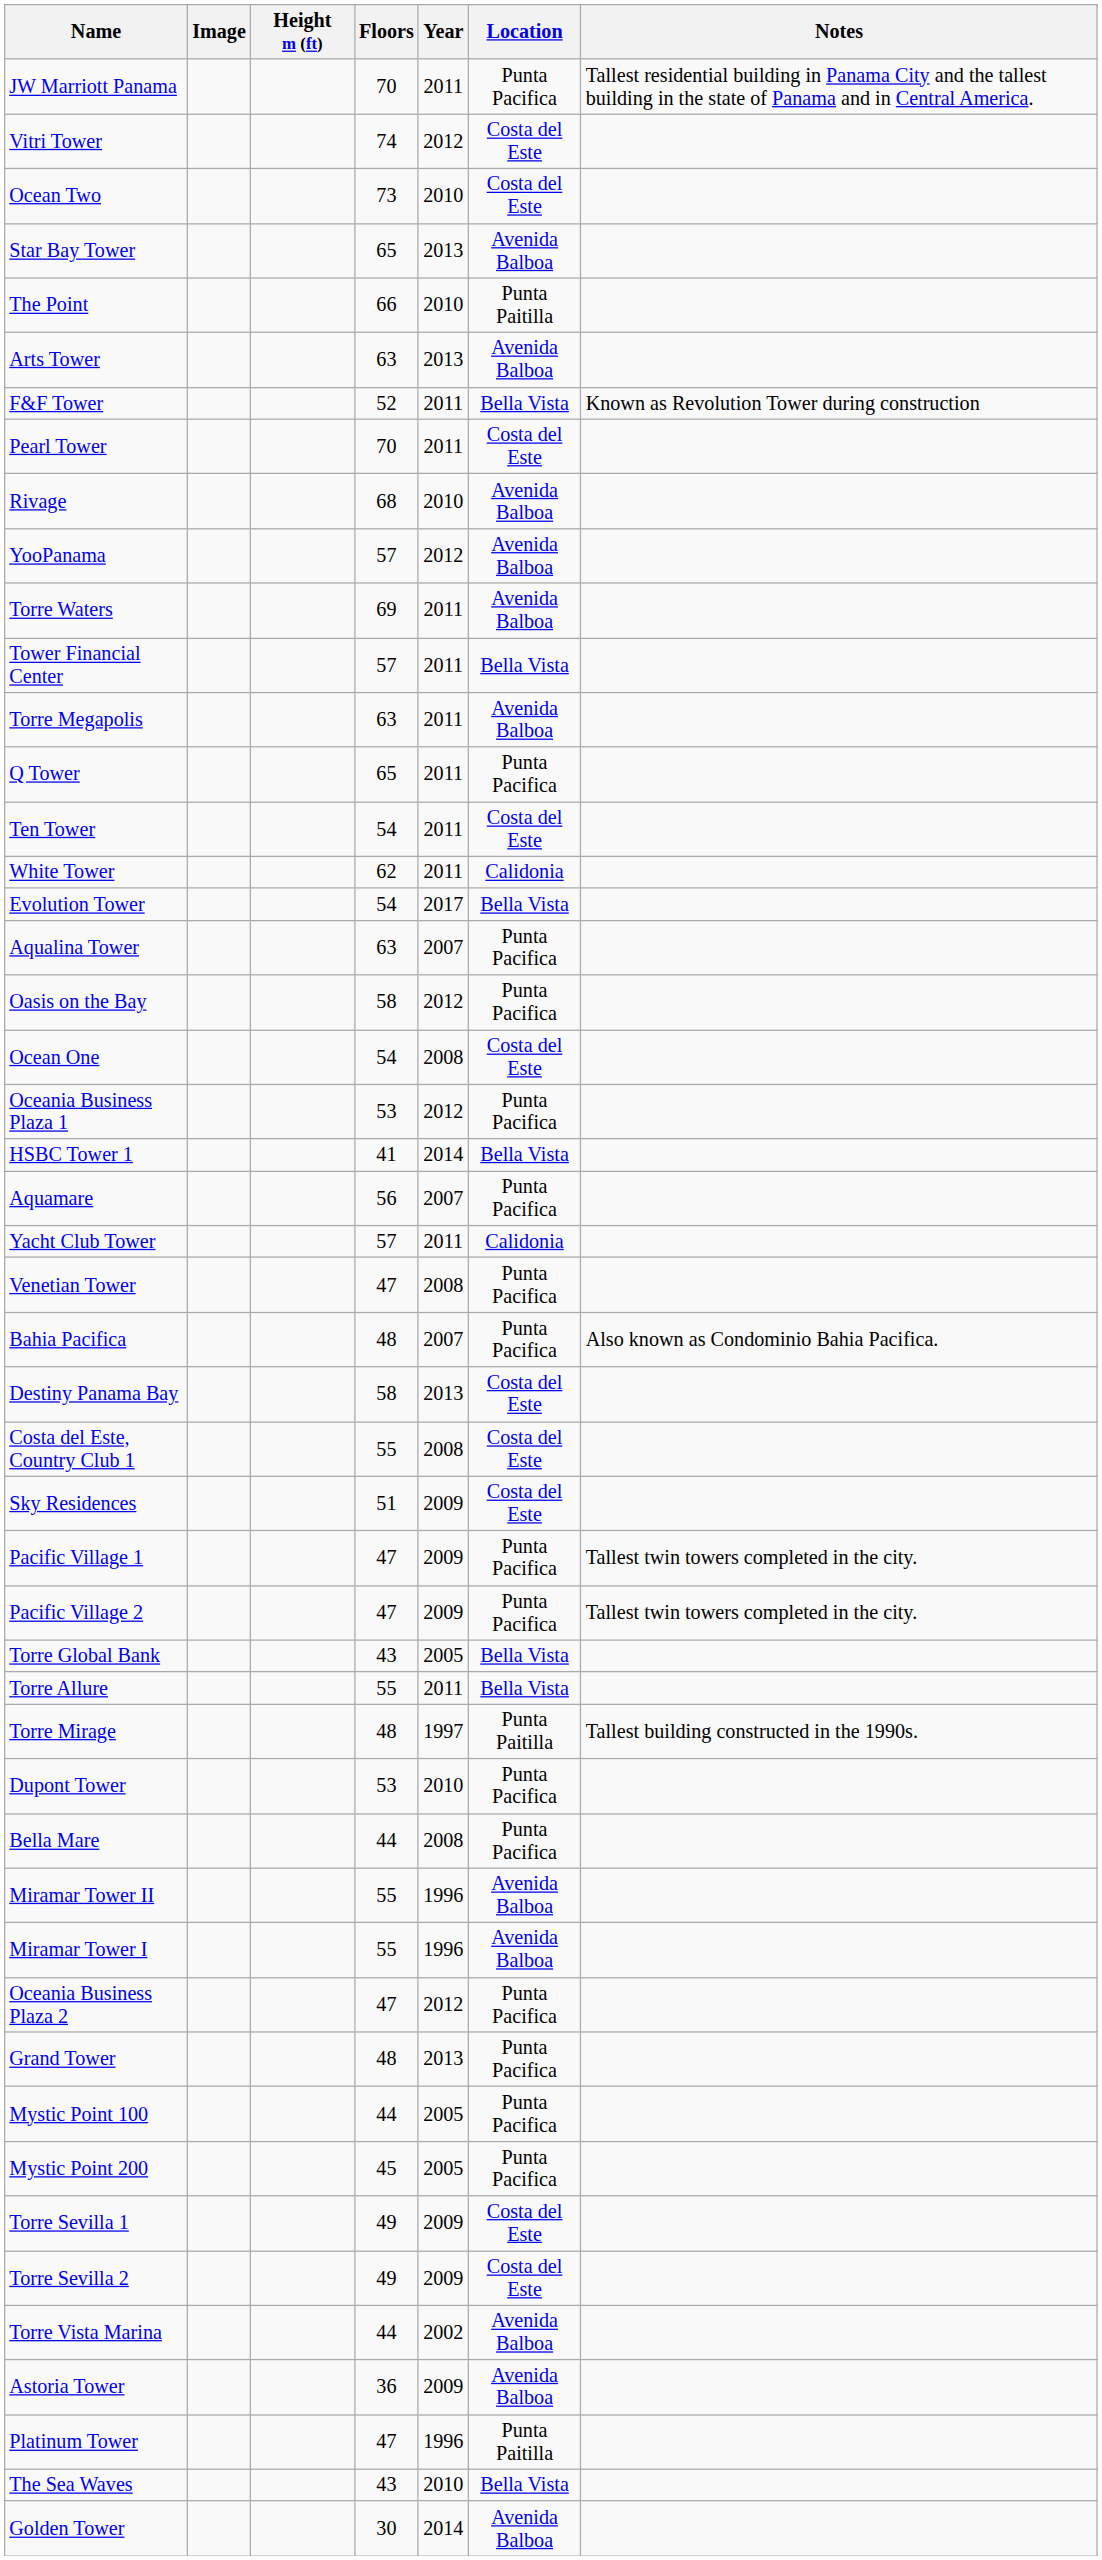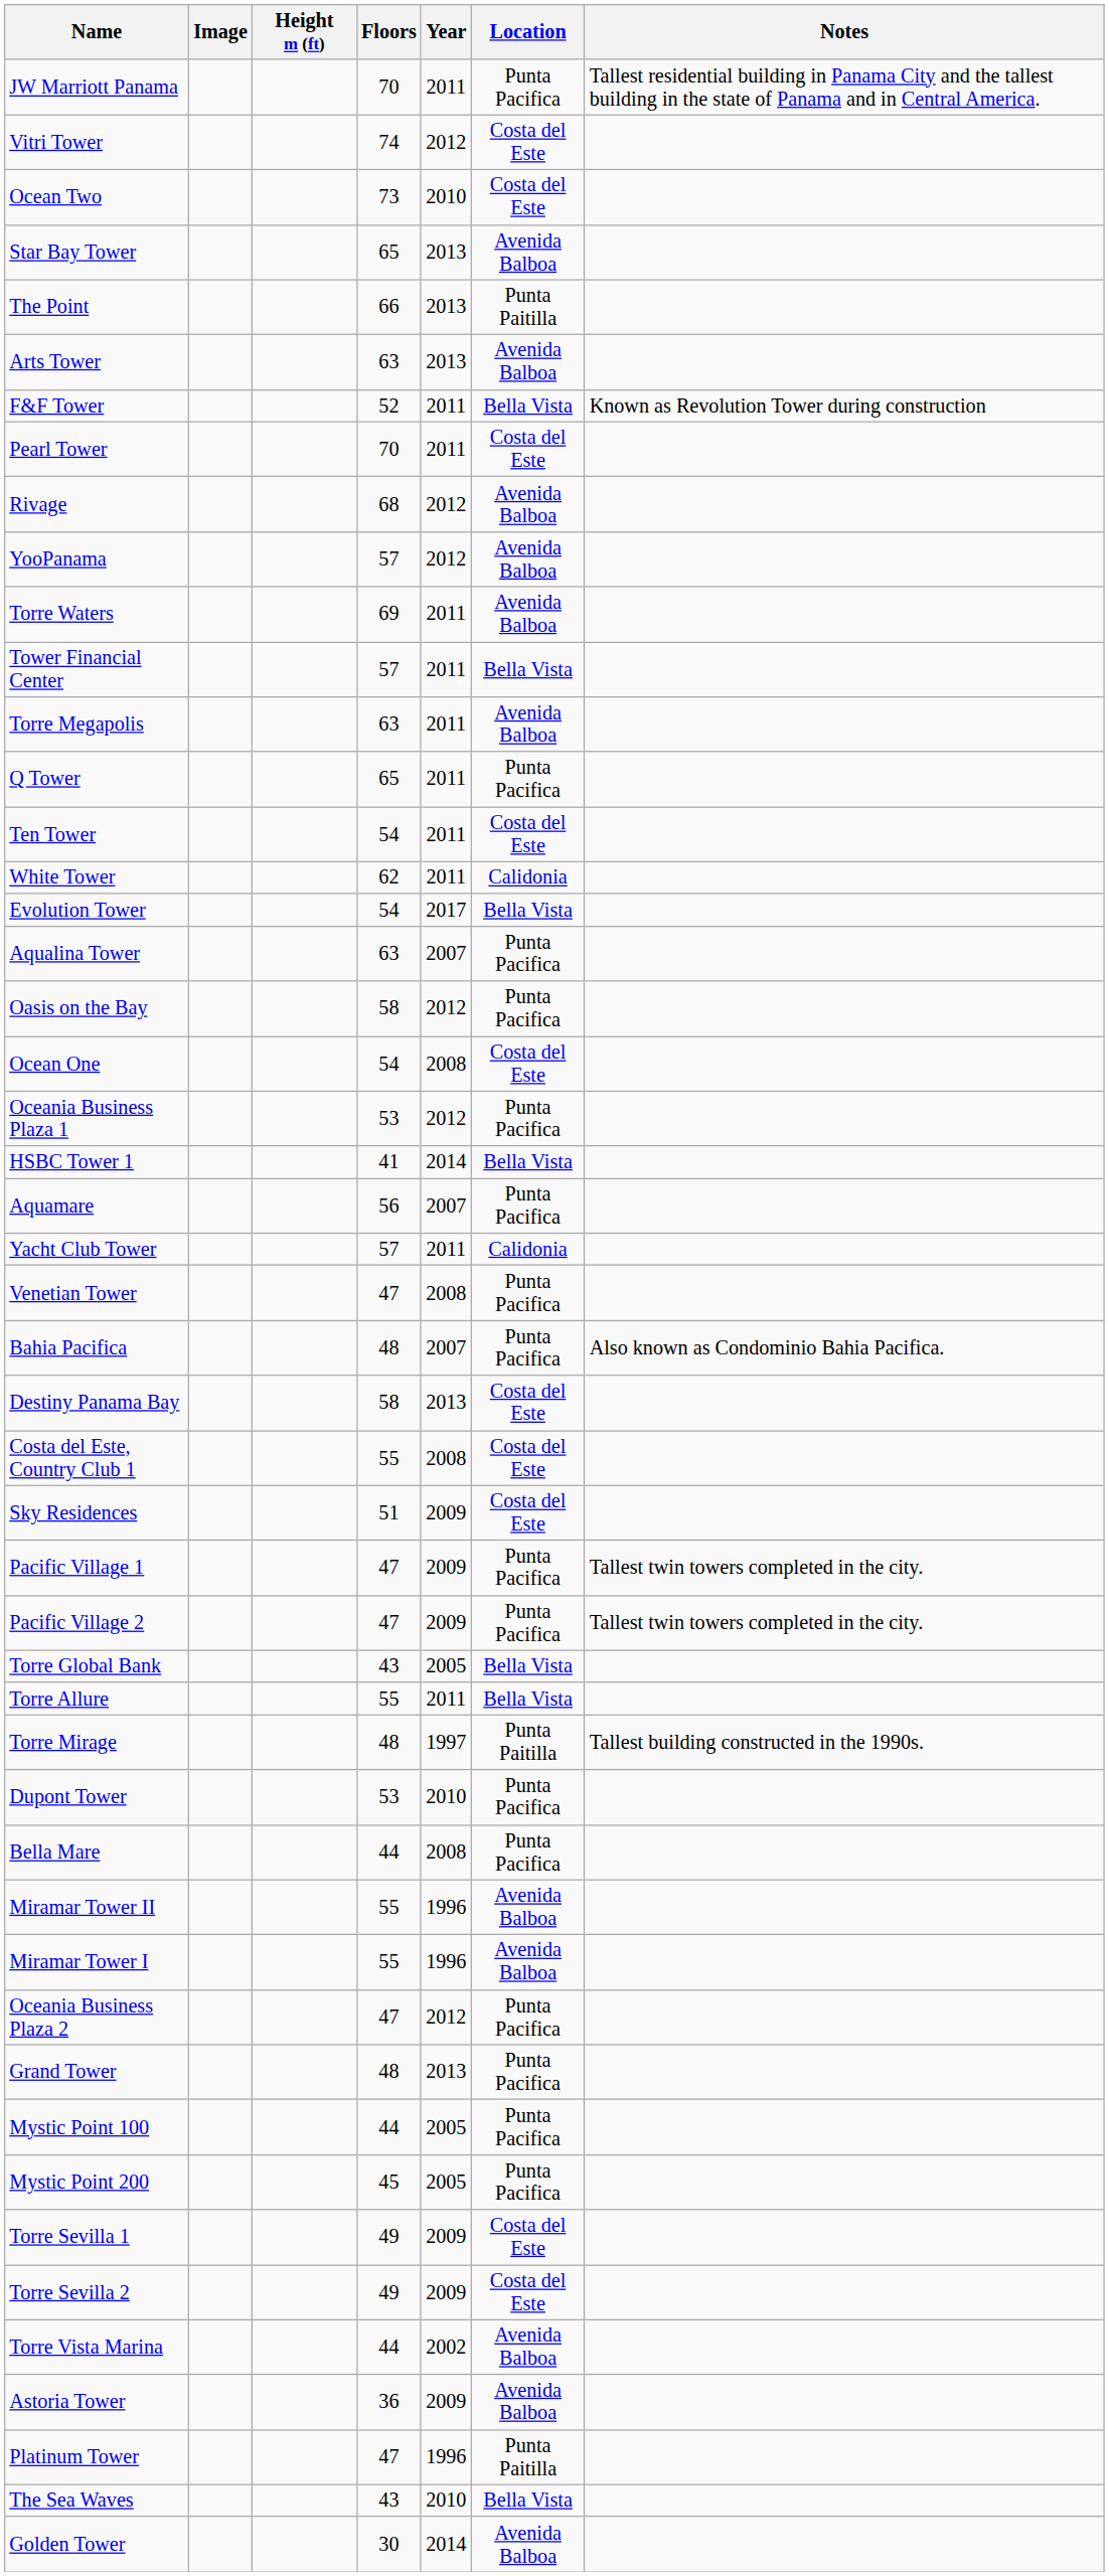 <table class="wikitable sortable static-row-numbers">
 <tr>
 <th>Name</th>
 <th class="unsortable">Image</th>
 <th width="75px">Height<br><small><a href='#'>m</a> (<a href='#'>ft</a>)</small></th>
 <th>Floors</th>
 <th>Year</th>
 <th><a href='#'>Location</a></th>
 <th class="unsortable">Notes</th>
 </tr>
 <tr>
 <td><a href='#'>JW Marriott Panama</a></td>
 <td></td>
 <td align="center"></td>
 <td align="center">70</td>
 <td align="center">2011</td>
 <td align="center">Punta Pacifica<br></td>
 <td>Tallest residential building in <a href='#'>Panama City</a> and the tallest building in the state of <a href='#'>Panama</a> and in <a href='#'>Central America</a>.</td>
 </tr>
 <tr>
 <td><a href='#'>Vitri Tower</a></td>
 <td></td>
 <td align="center"></td>
 <td align="center">74</td>
 <td align="center">2012</td>
 <td align="center"><a href='#'>Costa del Este</a><br></td>
 <td></td>
 </tr>
 <tr>
 <td><a href='#'>Ocean Two</a></td>
 <td></td>
 <td align="center"></td>
 <td align="center">73</td>
 <td align="center">2010</td>
 <td align="center"><a href='#'>Costa del Este</a><br></td>
 <td></td>
 </tr>
 <tr>
 <td><a href='#'>Star Bay Tower</a></td>
 <td></td>
 <td align="center"></td>
 <td align="center">65</td>
 <td align="center">2013</td>
 <td align="center"><a href='#'>Avenida Balboa</a><br></td>
 <td></td>
 </tr>
 <tr>
 <td><a href='#'>The Point</a></td>
 <td></td>
 <td align="center"></td>
 <td align="center">66</td>
-<td align="center">2010</td>
+<td align="center">2013</td>
 <td align="center">Punta Paitilla<br></td>
 <td></td>
 </tr>
 <tr>
 <td><a href='#'>Arts Tower</a></td>
 <td></td>
 <td align="center"></td>
 <td align="center">63</td>
 <td align="center">2013</td>
 <td align="center"><a href='#'>Avenida Balboa</a><br></td>
 <td></td>
 </tr>
 <tr>
 <td><a href='#'>F&F Tower</a></td>
 <td></td>
 <td align="center"></td>
 <td align="center">52</td>
 <td align="center">2011</td>
 <td align="center"><a href='#'>Bella Vista</a><br></td>
 <td>Known as Revolution Tower during construction</td>
 </tr>
 <tr>
 <td><a href='#'>Pearl Tower</a></td>
 <td></td>
 <td align="center"></td>
 <td align="center">70</td>
 <td align="center">2011</td>
 <td align="center"><a href='#'>Costa del Este</a><br></td>
 <td></td>
 </tr>
 <tr>
 <td><a href='#'>Rivage</a></td>
 <td></td>
 <td align="center"></td>
 <td align="center">68</td>
-<td align="center">2010</td>
+<td align="center">2012</td>
 <td align="center"><a href='#'>Avenida Balboa</a><br></td>
 <td></td>
 </tr>
 <tr>
 <td><a href='#'>YooPanama</a></td>
 <td></td>
 <td align="center"></td>
 <td align="center">57</td>
 <td align="center">2012</td>
 <td align="center"><a href='#'>Avenida Balboa</a><br></td>
 <td></td>
 </tr>
 <tr>
 <td><a href='#'>Torre Waters</a></td>
 <td></td>
 <td align="center"></td>
 <td align="center">69</td>
 <td align="center">2011</td>
 <td align="center"><a href='#'>Avenida Balboa</a><br></td>
 <td></td>
 </tr>
 <tr>
 <td><a href='#'>Tower Financial Center</a></td>
 <td></td>
 <td align="center"></td>
 <td align="center">57</td>
 <td align="center">2011</td>
 <td align="center"><a href='#'>Bella Vista</a><br></td>
 <td></td>
 </tr>
 <tr>
 <td><a href='#'>Torre Megapolis</a></td>
 <td></td>
 <td align="center"></td>
 <td align="center">63</td>
 <td align="center">2011</td>
 <td align="center"><a href='#'>Avenida Balboa</a><br></td>
 <td></td>
 </tr>
 <tr>
 <td><a href='#'>Q Tower</a></td>
 <td></td>
 <td align="center"></td>
 <td align="center">65</td>
 <td align="center">2011</td>
 <td align="center">Punta Pacifica<br></td>
 <td></td>
 </tr>
 <tr>
 <td><a href='#'>Ten Tower</a></td>
 <td></td>
 <td align="center"></td>
 <td align="center">54</td>
 <td align="center">2011</td>
 <td align="center"><a href='#'>Costa del Este</a><br></td>
 <td></td>
 </tr>
 <tr>
 <td><a href='#'>White Tower</a></td>
 <td></td>
 <td align="center"></td>
 <td align="center">62</td>
 <td align="center">2011</td>
 <td align="center"><a href='#'>Calidonia</a><br></td>
 <td></td>
 </tr>
 <tr>
 <td><a href='#'>Evolution Tower</a></td>
 <td></td>
 <td align="center"></td>
 <td align="center">54</td>
 <td align="center">2017</td>
 <td align="center"><a href='#'>Bella Vista</a><br></td>
 <td></td>
 </tr>
 <tr>
 <td><a href='#'>Aqualina Tower</a></td>
 <td></td>
 <td align="center"></td>
 <td align="center">63</td>
 <td align="center">2007</td>
 <td align="center">Punta Pacifica<br></td>
 <td></td>
 </tr>
 <tr>
 <td><a href='#'>Oasis on the Bay</a></td>
 <td></td>
 <td align="center"></td>
 <td align="center">58</td>
 <td align="center">2012</td>
 <td align="center">Punta Pacifica<br></td>
 <td></td>
 </tr>
 <tr>
 <td><a href='#'>Ocean One</a></td>
 <td></td>
 <td align="center"></td>
 <td align="center">54</td>
 <td align="center">2008</td>
 <td align="center"><a href='#'>Costa del Este</a><br></td>
 <td></td>
 </tr>
 <tr>
 <td><a href='#'>Oceania Business Plaza 1</a></td>
 <td></td>
 <td align="center"></td>
 <td align="center">53</td>
 <td align="center">2012</td>
 <td align="center">Punta Pacifica<br></td>
 <td></td>
 </tr>
 <tr>
 <td><a href='#'>HSBC Tower 1</a></td>
 <td></td>
 <td align="center"></td>
 <td align="center">41</td>
 <td align="center">2014</td>
 <td align="center"><a href='#'>Bella Vista</a><br></td>
 <td></td>
 </tr>
 <tr>
 <td><a href='#'>Aquamare</a></td>
 <td></td>
 <td align="center"></td>
 <td align="center">56</td>
 <td align="center">2007</td>
 <td align="center">Punta Pacifica<br></td>
 <td></td>
 </tr>
 <tr>
 <td><a href='#'>Yacht Club Tower</a></td>
 <td></td>
 <td align="center"></td>
 <td align="center">57</td>
 <td align="center">2011</td>
 <td align="center"><a href='#'>Calidonia</a><br></td>
 <td></td>
 </tr>
 <tr>
 <td><a href='#'>Venetian Tower</a></td>
 <td></td>
 <td align="center"></td>
 <td align="center">47</td>
 <td align="center">2008</td>
 <td align="center">Punta Pacifica<br></td>
 <td></td>
 </tr>
 <tr>
 <td><a href='#'>Bahia Pacifica</a></td>
 <td></td>
 <td align="center"></td>
 <td align="center">48</td>
 <td align="center">2007</td>
 <td align="center">Punta Pacifica<br></td>
 <td>Also known as Condominio Bahia Pacifica.</td>
 </tr>
 <tr>
 <td><a href='#'>Destiny Panama Bay</a></td>
 <td></td>
 <td align="center"></td>
 <td align="center">58</td>
 <td align="center">2013</td>
 <td align="center"><a href='#'>Costa del Este</a><br></td>
 <td></td>
 </tr>
 <tr>
 <td><a href='#'>Costa del Este, Country Club 1</a></td>
 <td></td>
 <td align="center"></td>
 <td align="center">55</td>
 <td align="center">2008</td>
 <td align="center"><a href='#'>Costa del Este</a><br></td>
 <td></td>
 </tr>
 <tr>
 <td><a href='#'>Sky Residences</a></td>
 <td></td>
 <td align="center"></td>
 <td align="center">51</td>
 <td align="center">2009</td>
 <td align="center"><a href='#'>Costa del Este</a><br></td>
 <td></td>
 </tr>
 <tr>
 <td><a href='#'>Pacific Village 1</a></td>
 <td></td>
 <td align="center"></td>
 <td align="center">47</td>
 <td align="center">2009</td>
 <td align="center">Punta Pacifica<br></td>
 <td>Tallest twin towers completed in the city.</td>
 </tr>
 <tr>
 <td><a href='#'>Pacific Village 2</a></td>
 <td></td>
 <td align="center"></td>
 <td align="center">47</td>
 <td align="center">2009</td>
 <td align="center">Punta Pacifica<br></td>
 <td>Tallest twin towers completed in the city.</td>
 </tr>
 <tr>
 <td><a href='#'>Torre Global Bank</a></td>
 <td></td>
 <td align="center"></td>
 <td align="center">43</td>
 <td align="center">2005</td>
 <td align="center"><a href='#'>Bella Vista</a><br></td>
 <td></td>
 </tr>
 <tr>
 <td><a href='#'>Torre Allure</a></td>
 <td></td>
 <td align="center"></td>
 <td align="center">55</td>
 <td align="center">2011</td>
 <td align="center"><a href='#'>Bella Vista</a><br></td>
 <td></td>
 </tr>
 <tr>
 <td><a href='#'>Torre Mirage</a></td>
 <td></td>
 <td align="center"></td>
 <td align="center">48</td>
 <td align="center">1997</td>
 <td align="center">Punta Paitilla<br></td>
 <td>Tallest building constructed in the 1990s.</td>
 </tr>
 <tr>
 <td><a href='#'>Dupont Tower</a></td>
 <td></td>
 <td align="center"></td>
 <td align="center">53</td>
 <td align="center">2010</td>
 <td align="center">Punta Pacifica<br></td>
 <td></td>
 </tr>
 <tr>
 <td><a href='#'>Bella Mare</a></td>
 <td></td>
 <td align="center"></td>
 <td align="center">44</td>
 <td align="center">2008</td>
 <td align="center">Punta Pacifica<br></td>
 <td></td>
 </tr>
 <tr>
 <td><a href='#'>Miramar Tower II</a></td>
 <td></td>
 <td align="center"></td>
 <td align="center">55</td>
 <td align="center">1996</td>
 <td align="center"><a href='#'>Avenida Balboa</a><br></td>
 <td></td>
 </tr>
 <tr>
 <td><a href='#'>Miramar Tower I</a></td>
 <td></td>
 <td align="center"></td>
 <td align="center">55</td>
 <td align="center">1996</td>
 <td align="center"><a href='#'>Avenida Balboa</a><br></td>
 <td></td>
 </tr>
 <tr>
 <td><a href='#'>Oceania Business Plaza 2</a></td>
 <td></td>
 <td align="center"></td>
 <td align="center">47</td>
 <td align="center">2012</td>
 <td align="center">Punta Pacifica<br></td>
 <td></td>
 </tr>
 <tr>
 <td><a href='#'>Grand Tower</a></td>
 <td></td>
 <td align="center"></td>
 <td align="center">48</td>
 <td align="center">2013</td>
 <td align="center">Punta Pacifica<br></td>
 <td></td>
 </tr>
 <tr>
 <td><a href='#'>Mystic Point 100</a></td>
 <td></td>
 <td align="center"></td>
 <td align="center">44</td>
 <td align="center">2005</td>
 <td align="center">Punta Pacifica<br></td>
 <td></td>
 </tr>
 <tr>
 <td><a href='#'>Mystic Point 200</a></td>
 <td></td>
 <td align="center"></td>
 <td align="center">45</td>
 <td align="center">2005</td>
 <td align="center">Punta Pacifica<br></td>
 <td></td>
 </tr>
 <tr>
 <td><a href='#'>Torre Sevilla 1</a></td>
 <td></td>
 <td align="center"></td>
 <td align="center">49</td>
 <td align="center">2009</td>
 <td align="center"><a href='#'>Costa del Este</a><br></td>
 <td></td>
 </tr>
 <tr>
 <td><a href='#'>Torre Sevilla 2</a></td>
 <td></td>
 <td align="center"></td>
 <td align="center">49</td>
 <td align="center">2009</td>
 <td align="center"><a href='#'>Costa del Este</a><br></td>
 <td></td>
 </tr>
 <tr>
 <td><a href='#'>Torre Vista Marina</a></td>
 <td></td>
 <td align="center"></td>
 <td align="center">44</td>
 <td align="center">2002</td>
 <td align="center"><a href='#'>Avenida Balboa</a><br></td>
 <td></td>
 </tr>
 <tr>
 <td><a href='#'>Astoria Tower</a></td>
 <td></td>
 <td align="center"></td>
 <td align="center">36</td>
 <td align="center">2009</td>
 <td align="center"><a href='#'>Avenida Balboa</a><br></td>
 <td></td>
 </tr>
 <tr>
 <td><a href='#'>Platinum Tower</a></td>
 <td></td>
 <td align="center"></td>
 <td align="center">47</td>
 <td align="center">1996</td>
 <td align="center">Punta Paitilla<br></td>
 <td></td>
 </tr>
 <tr>
 <td><a href='#'>The Sea Waves</a></td>
 <td></td>
 <td align="center"></td>
 <td align="center">43</td>
 <td align="center">2010</td>
 <td align="center"><a href='#'>Bella Vista</a><br></td>
 <td></td>
 </tr>
 <tr>
 <td><a href='#'>Golden Tower</a></td>
 <td></td>
 <td align="center"></td>
 <td align="center">30</td>
 <td align="center">2014</td>
 <td align="center"><a href='#'>Avenida Balboa</a><br></td>
 <td></td>
 </tr>
 </table>
